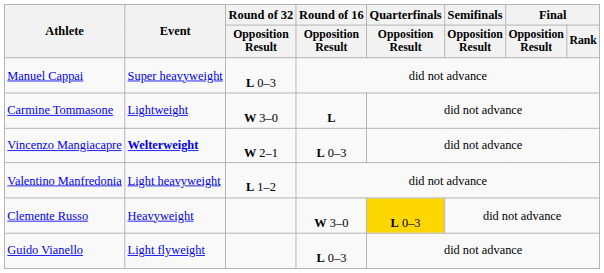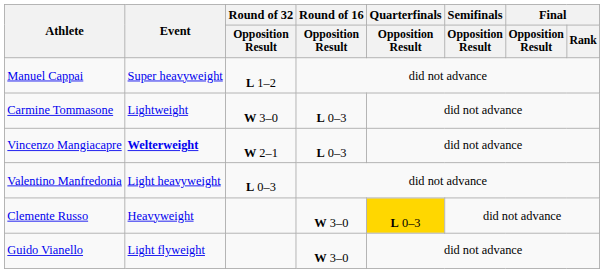 <table class="wikitable" style="font-size:90%">
 <tr>
 <th rowspan=2>Athlete</th>
 <th rowspan=2>Event</th>
 <th>Round of 32</th>
 <th>Round of 16</th>
 <th>Quarterfinals</th>
 <th>Semifinals</th>
 <th colspan=2>Final</th>
 </tr>
 <tr style="font-size:95%">
 <th>Opposition<br>Result</th>
 <th>Opposition<br>Result</th>
 <th>Opposition<br>Result</th>
 <th>Opposition<br>Result</th>
 <th>Opposition<br>Result</th>
 <th>Rank</th>
 </tr>
 <tr align=center>
 <td align=left><a href='#'>Manuel Cappai</a></td>
 <td align=left><a href='#'>Super heavyweight</a></td>
-<td><br><strong>L</strong> 0–3</td>
+<td><br><strong>L</strong> 1–2</td>
 <td colspan=5>did not advance</td>
 </tr>
 <tr align=center>
 <td align=left><a href='#'>Carmine Tommasone</a></td>
 <td align=left><a href='#'>Lightweight</a></td>
 <td><br><strong>W</strong> 3–0</td>
-<td><br><strong>L</strong> </td>
+<td><br><strong>L</strong> 0–3</td>
 <td colspan=4>did not advance</td>
 </tr>
 <tr align=center>
 <td align=left><a href='#'>Vincenzo Mangiacapre</a></td>
 <td align=left><strong><a href='#'>Welterweight</a></strong></td>
 <td><br><strong>W</strong> 2–1</td>
 <td><br><strong>L</strong> 0–3</td>
 <td colspan=5>did not advance</td>
 </tr>
 <tr align=center>
 <td align=left><a href='#'>Valentino Manfredonia</a></td>
 <td align=left><a href='#'>Light heavyweight</a></td>
-<td><br><strong>L</strong> 1–2</td>
+<td><br><strong>L</strong> 0–3</td>
 <td colspan=5>did not advance</td>
 </tr>
 <tr align=center>
 <td align=left><a href='#'>Clemente Russo</a></td>
 <td align=left><a href='#'>Heavyweight</a></td>
 <td></td>
 <td><br><strong>W</strong> 3–0</td>
 <td style="background: gold;"><br><strong>L</strong> 0–3</td>
 <td colspan=3>did not advance</td>
 </tr>
 <tr align=center>
 <td align=left><a href='#'>Guido Vianello</a></td>
 <td align=left><a href='#'>Light flyweight</a></td>
 <td></td>
-<td><br><strong>L</strong> 0–3</td>
+<td><br><strong>W</strong> 3–0</td>
 <td colspan=4>did not advance</td>
 </tr>
 </table>
